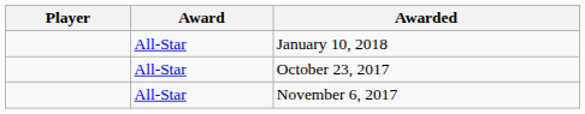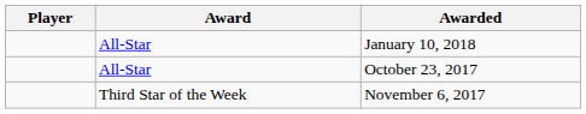 <table class="wikitable sortable" style="width:45%;">
 <tr>
 <th>Player</th>
 <th>Award</th>
 <th>Awarded</th>
 </tr>
 <tr>
 <td></td>
 <td><a href='#'>All-Star</a></td>
 <td>January 10, 2018</td>
 </tr>
 <tr>
 <td></td>
 <td><a href='#'>All-Star</a></td>
 <td>October 23, 2017</td>
 </tr>
 <tr>
 <td></td>
-<td><a href='#'>All-Star</a></td>
+<td>Third Star of the Week</td>
 <td>November 6, 2017</td>
 </tr>
 </table>
